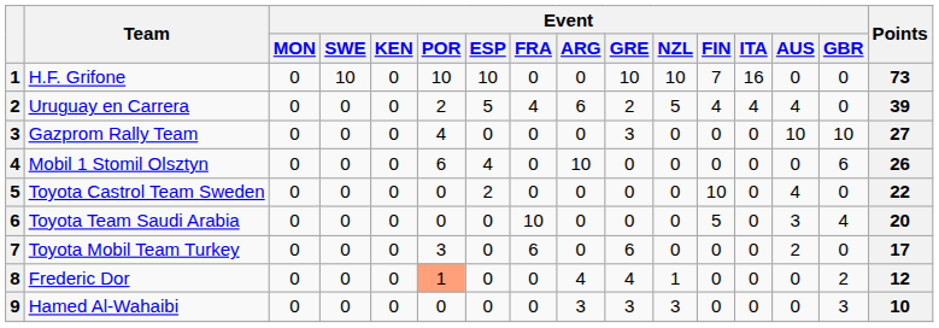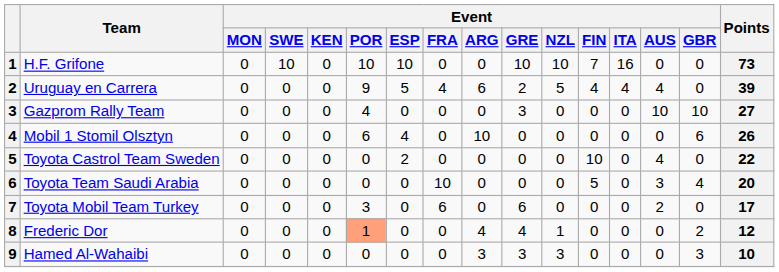 <table class="wikitable" style="text-align:center; font-size:85%;">
 <tr>
 <th rowspan=2></th>
 <th rowspan=2>Team</th>
 <th colspan=13>Event</th>
 <th rowspan=2>Points</th>
 </tr>
 <tr valign="top">
 <th><a href='#'>MON</a><br></th>
 <th><a href='#'>SWE</a><br></th>
 <th><a href='#'>KEN</a><br></th>
 <th><a href='#'>POR</a><br></th>
 <th><a href='#'>ESP</a><br></th>
 <th><a href='#'>FRA</a><br></th>
 <th><a href='#'>ARG</a><br></th>
 <th><a href='#'>GRE</a><br></th>
 <th><a href='#'>NZL</a><br></th>
 <th><a href='#'>FIN</a><br></th>
 <th><a href='#'>ITA</a><br></th>
 <th><a href='#'>AUS</a><br></th>
 <th><a href='#'>GBR</a><br></th>
 </tr>
 <tr>
 <th>1</th>
 <td align="left"> <a href='#'>H.F. Grifone</a></td>
 <td>0</td>
 <td>10</td>
 <td>0</td>
 <td>10</td>
 <td>10</td>
 <td>0</td>
 <td>0</td>
 <td>10</td>
 <td>10</td>
 <td>7</td>
 <td>16</td>
 <td>0</td>
 <td>0</td>
 <th>73</th>
 </tr>
 <tr>
 <th>2</th>
 <td align="left"> <a href='#'>Uruguay en Carrera</a></td>
 <td>0</td>
 <td>0</td>
 <td>0</td>
-<td>2</td>
+<td>9</td>
 <td>5</td>
 <td>4</td>
 <td>6</td>
 <td>2</td>
 <td>5</td>
 <td>4</td>
 <td>4</td>
 <td>4</td>
 <td>0</td>
 <th>39</th>
 </tr>
 <tr>
 <th>3</th>
 <td align="left"> <a href='#'>Gazprom Rally Team</a></td>
 <td>0</td>
 <td>0</td>
 <td>0</td>
 <td>4</td>
 <td>0</td>
 <td>0</td>
 <td>0</td>
 <td>3</td>
 <td>0</td>
 <td>0</td>
 <td>0</td>
 <td>10</td>
 <td>10</td>
 <th>27</th>
 </tr>
 <tr>
 <th>4</th>
 <td align="left"> <a href='#'>Mobil 1 Stomil Olsztyn</a></td>
 <td>0</td>
 <td>0</td>
 <td>0</td>
 <td>6</td>
 <td>4</td>
 <td>0</td>
 <td>10</td>
 <td>0</td>
 <td>0</td>
 <td>0</td>
 <td>0</td>
 <td>0</td>
 <td>6</td>
 <th>26</th>
 </tr>
 <tr>
 <th>5</th>
 <td align="left"> <a href='#'>Toyota Castrol Team Sweden</a></td>
 <td>0</td>
 <td>0</td>
 <td>0</td>
 <td>0</td>
 <td>2</td>
 <td>0</td>
 <td>0</td>
 <td>0</td>
 <td>0</td>
 <td>10</td>
 <td>0</td>
 <td>4</td>
 <td>0</td>
 <th>22</th>
 </tr>
 <tr>
 <th>6</th>
 <td align="left"> <a href='#'>Toyota Team Saudi Arabia</a></td>
 <td>0</td>
 <td>0</td>
 <td>0</td>
 <td>0</td>
 <td>0</td>
 <td>10</td>
 <td>0</td>
 <td>0</td>
 <td>0</td>
 <td>5</td>
 <td>0</td>
 <td>3</td>
 <td>4</td>
 <th>20</th>
 </tr>
 <tr>
 <th>7</th>
 <td align="left"> <a href='#'>Toyota Mobil Team Turkey</a></td>
 <td>0</td>
 <td>0</td>
 <td>0</td>
 <td>3</td>
 <td>0</td>
 <td>6</td>
 <td>0</td>
 <td>6</td>
 <td>0</td>
 <td>0</td>
 <td>0</td>
 <td>2</td>
 <td>0</td>
 <th>17</th>
 </tr>
 <tr>
 <th>8</th>
 <td align="left"> <a href='#'>Frederic Dor</a></td>
 <td>0</td>
 <td>0</td>
 <td>0</td>
 <td style="background: lightsalmon;">1</td>
 <td>0</td>
 <td>0</td>
 <td>4</td>
 <td>4</td>
 <td>1</td>
 <td>0</td>
 <td>0</td>
 <td>0</td>
 <td>2</td>
 <th>12</th>
 </tr>
 <tr>
 <th>9</th>
 <td align="left"> <a href='#'>Hamed Al-Wahaibi</a></td>
 <td>0</td>
 <td>0</td>
 <td>0</td>
 <td>0</td>
 <td>0</td>
 <td>0</td>
 <td>3</td>
 <td>3</td>
 <td>3</td>
 <td>0</td>
 <td>0</td>
 <td>0</td>
 <td>3</td>
 <th>10</th>
 </tr>
 <tr>
 </tr>
 </table>
